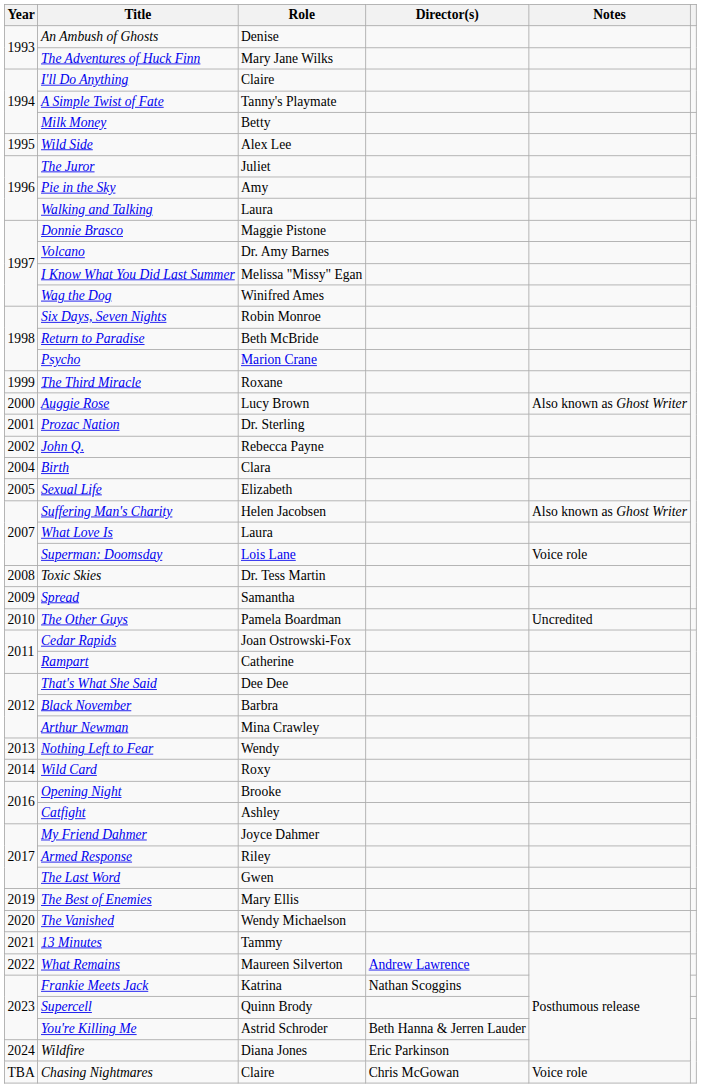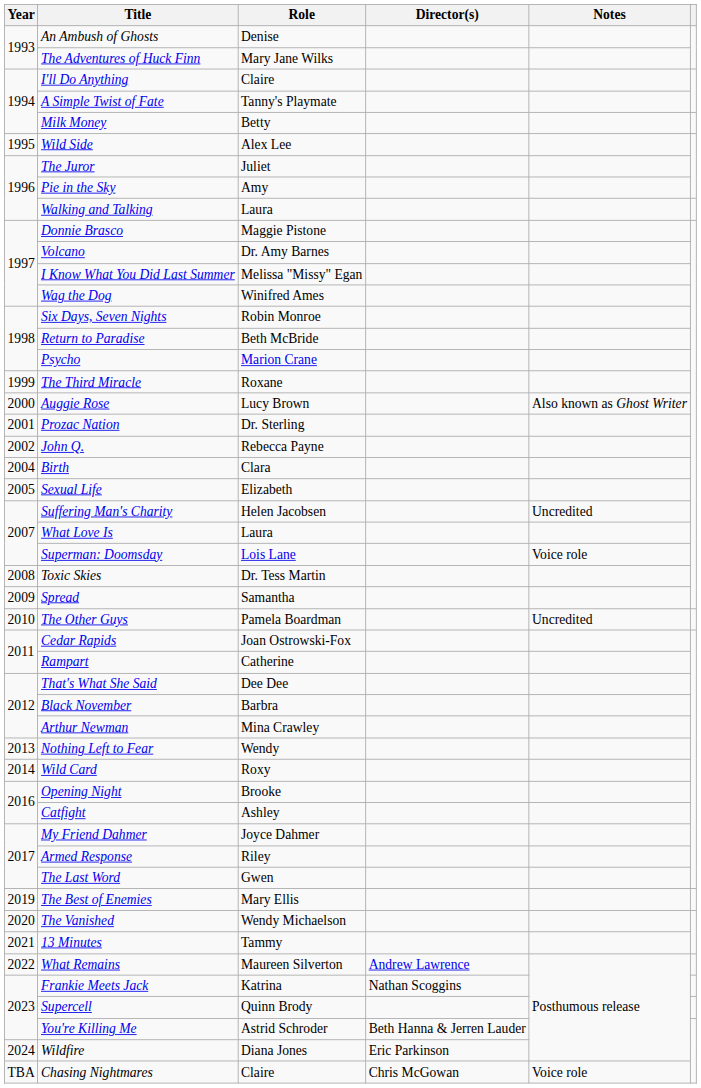 <table class="wikitable sortable">
 <tr>
 <th>Year</th>
 <th>Title</th>
 <th>Role</th>
 <th>Director(s)</th>
 <th class="unsortable">Notes</th>
 <th class="unsortable"></th>
 </tr>
 <tr>
 <td rowspan="2">1993</td>
 <td><em>An Ambush of Ghosts</em></td>
 <td>Denise</td>
 <td></td>
 <td></td>
 <td rowspan="2"></td>
 </tr>
 <tr>
 <td><em><a href='#'>The Adventures of Huck Finn</a></em></td>
 <td>Mary Jane Wilks</td>
 <td></td>
 <td></td>
 </tr>
 <tr>
 <td rowspan="3">1994</td>
 <td><em><a href='#'>I'll Do Anything</a></em></td>
 <td>Claire</td>
 <td></td>
 <td></td>
 <td rowspan="2"></td>
 </tr>
 <tr>
 <td><em><a href='#'>A Simple Twist of Fate</a></em></td>
 <td>Tanny's Playmate</td>
 <td></td>
 <td></td>
 </tr>
 <tr>
 <td><em><a href='#'>Milk Money</a></em></td>
 <td>Betty</td>
 <td></td>
 <td></td>
 <td></td>
 </tr>
 <tr>
 <td>1995</td>
 <td><em><a href='#'>Wild Side</a></em></td>
 <td>Alex Lee</td>
 <td></td>
 <td></td>
 <td rowspan="3"></td>
 </tr>
 <tr>
 <td rowspan="3">1996</td>
 <td><em><a href='#'>The Juror</a></em></td>
 <td>Juliet</td>
 <td></td>
 <td></td>
 </tr>
 <tr>
 <td><em><a href='#'>Pie in the Sky</a></em></td>
 <td>Amy</td>
 <td></td>
 <td></td>
 </tr>
 <tr>
 <td><em><a href='#'>Walking and Talking</a></em></td>
 <td>Laura</td>
 <td></td>
 <td></td>
 <td></td>
 </tr>
 <tr>
 <td rowspan="4">1997</td>
 <td><em><a href='#'>Donnie Brasco</a></em></td>
 <td>Maggie Pistone</td>
 <td></td>
 <td></td>
 <td rowspan="18"></td>
 </tr>
 <tr>
 <td><em><a href='#'>Volcano</a></em></td>
 <td>Dr. Amy Barnes</td>
 <td></td>
 <td></td>
 </tr>
 <tr>
 <td><em><a href='#'>I Know What You Did Last Summer</a></em></td>
 <td>Melissa "Missy" Egan</td>
 <td></td>
 <td></td>
 </tr>
 <tr>
 <td><em><a href='#'>Wag the Dog</a></em></td>
 <td>Winifred Ames</td>
 <td></td>
 <td></td>
 </tr>
 <tr>
 <td rowspan="3">1998</td>
 <td><em><a href='#'>Six Days, Seven Nights</a></em></td>
 <td>Robin Monroe</td>
 <td></td>
 <td></td>
 </tr>
 <tr>
 <td><em><a href='#'>Return to Paradise</a></em></td>
 <td>Beth McBride</td>
 <td></td>
 <td></td>
 </tr>
 <tr>
 <td><em><a href='#'>Psycho</a></em></td>
 <td><a href='#'>Marion Crane</a></td>
 <td></td>
 <td></td>
 </tr>
 <tr>
 <td>1999</td>
 <td><em><a href='#'>The Third Miracle</a></em></td>
 <td>Roxane</td>
 <td></td>
 <td></td>
 </tr>
 <tr>
 <td>2000</td>
 <td><em><a href='#'>Auggie Rose</a></em></td>
 <td>Lucy Brown</td>
 <td></td>
 <td>Also known as <em>Ghost Writer</em></td>
 </tr>
 <tr>
 <td>2001</td>
 <td><em><a href='#'>Prozac Nation</a></em></td>
 <td>Dr. Sterling</td>
 <td></td>
 <td></td>
 </tr>
 <tr>
 <td>2002</td>
 <td><em><a href='#'>John Q.</a></em></td>
 <td>Rebecca Payne</td>
 <td></td>
 <td></td>
 </tr>
 <tr>
 <td>2004</td>
 <td><em><a href='#'>Birth</a></em></td>
 <td>Clara</td>
 <td></td>
 <td></td>
 </tr>
 <tr>
 <td>2005</td>
 <td><em><a href='#'>Sexual Life</a></em></td>
 <td>Elizabeth</td>
 <td></td>
 <td></td>
 </tr>
 <tr>
 <td rowspan="3">2007</td>
 <td><em><a href='#'>Suffering Man's Charity</a></em></td>
 <td>Helen Jacobsen</td>
 <td></td>
-<td>Also known as <em>Ghost Writer</em></td>
+<td>Uncredited</td>
 </tr>
 <tr>
 <td><em><a href='#'>What Love Is</a></em></td>
 <td>Laura</td>
 <td></td>
 <td></td>
 </tr>
 <tr>
 <td><em><a href='#'>Superman: Doomsday</a></em></td>
 <td><a href='#'>Lois Lane</a></td>
 <td></td>
 <td>Voice role</td>
 </tr>
 <tr>
 <td>2008</td>
 <td><em>Toxic Skies</em></td>
 <td>Dr. Tess Martin</td>
 <td></td>
 <td></td>
 </tr>
 <tr>
 <td>2009</td>
 <td><em><a href='#'>Spread</a></em></td>
 <td>Samantha</td>
 <td></td>
 <td></td>
 </tr>
 <tr>
 <td>2010</td>
 <td><em><a href='#'>The Other Guys</a></em></td>
 <td>Pamela Boardman</td>
 <td></td>
 <td>Uncredited</td>
 <td></td>
 </tr>
 <tr>
 <td rowspan="2">2011</td>
 <td><em><a href='#'>Cedar Rapids</a></em></td>
 <td>Joan Ostrowski-Fox</td>
 <td></td>
 <td></td>
 <td rowspan="12"></td>
 </tr>
 <tr>
 <td><em><a href='#'>Rampart</a></em></td>
 <td>Catherine</td>
 <td></td>
 <td></td>
 </tr>
 <tr>
 <td rowspan="3">2012</td>
 <td><em><a href='#'>That's What She Said</a></em></td>
 <td>Dee Dee</td>
 <td></td>
 <td></td>
 </tr>
 <tr>
 <td><em><a href='#'>Black November</a></em></td>
 <td>Barbra</td>
 <td></td>
 <td></td>
 </tr>
 <tr>
 <td><em><a href='#'>Arthur Newman</a></em></td>
 <td>Mina Crawley</td>
 <td></td>
 <td></td>
 </tr>
 <tr>
 <td>2013</td>
 <td><em><a href='#'>Nothing Left to Fear</a></em></td>
 <td>Wendy</td>
 <td></td>
 <td></td>
 </tr>
 <tr>
 <td>2014</td>
 <td><em><a href='#'>Wild Card</a></em></td>
 <td>Roxy</td>
 <td></td>
 <td></td>
 </tr>
 <tr>
 <td rowspan="2">2016</td>
 <td><em><a href='#'>Opening Night</a></em></td>
 <td>Brooke</td>
 <td></td>
 <td></td>
 </tr>
 <tr>
 <td><em><a href='#'>Catfight</a></em></td>
 <td>Ashley</td>
 <td></td>
 <td></td>
 </tr>
 <tr>
 <td rowspan="3">2017</td>
 <td><em><a href='#'>My Friend Dahmer</a></em></td>
 <td>Joyce Dahmer</td>
 <td></td>
 <td></td>
 </tr>
 <tr>
 <td><em><a href='#'>Armed Response</a></em></td>
 <td>Riley</td>
 <td></td>
 <td></td>
 </tr>
 <tr>
 <td><em><a href='#'>The Last Word</a></em></td>
 <td>Gwen</td>
 <td></td>
 <td></td>
 </tr>
 <tr>
 <td>2019</td>
 <td><em><a href='#'>The Best of Enemies</a></em></td>
 <td>Mary Ellis</td>
 <td></td>
 <td></td>
 <td></td>
 </tr>
 <tr>
 <td>2020</td>
 <td><em><a href='#'>The Vanished</a></em></td>
 <td>Wendy Michaelson</td>
 <td></td>
 <td></td>
 <td rowspan="2"></td>
 </tr>
 <tr>
 <td>2021</td>
 <td><em><a href='#'>13 Minutes</a></em></td>
 <td>Tammy</td>
 <td></td>
 <td></td>
 </tr>
 <tr>
 <td>2022</td>
 <td><em><a href='#'>What Remains</a></em></td>
 <td>Maureen Silverton</td>
 <td><a href='#'>Andrew Lawrence</a></td>
 <td rowspan="5">Posthumous release</td>
 <td></td>
 </tr>
 <tr>
 <td rowspan="3">2023</td>
 <td><em><a href='#'>Frankie Meets Jack</a></em></td>
 <td>Katrina</td>
 <td>Nathan Scoggins</td>
 <td></td>
 </tr>
 <tr>
 <td><em><a href='#'>Supercell</a></em></td>
 <td>Quinn Brody</td>
 <td></td>
 <td></td>
 </tr>
 <tr>
 <td><em><a href='#'>You're Killing Me</a></em></td>
 <td>Astrid Schroder</td>
 <td>Beth Hanna & Jerren Lauder</td>
 <td rowspan="3"></td>
 </tr>
 <tr>
 <td>2024</td>
 <td><em>Wildfire</em></td>
 <td>Diana Jones</td>
 <td>Eric Parkinson</td>
 </tr>
 <tr>
 <td>TBA</td>
 <td><em>Chasing Nightmares</em></td>
 <td>Claire</td>
 <td>Chris McGowan</td>
 <td>Voice role</td>
 </tr>
 </table>
